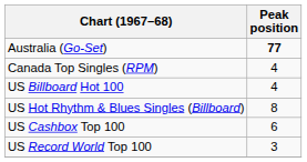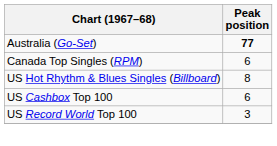 <table class="wikitable sortable">
 <tr>
 <th>Chart (1967–68)</th>
 <th>Peak<br>position</th>
 </tr>
 <tr>
 <td>Australia (<em><a href='#'>Go-Set</a></em>)</td>
 <td style="text-align:center;"><strong>77</strong></td>
 </tr>
 <tr>
 <td>Canada Top Singles (<em><a href='#'>RPM</a></em>)</td>
-<td style="text-align:center;">4</td>
-</tr>
-<tr>
-<td>US <em><a href='#'>Billboard</a></em> <a href='#'>Hot 100</a></td>
-<td style="text-align:center;">4</td>
+<td style="text-align:center;">6</td>
 </tr>
 <tr>
 <td>US <a href='#'>Hot Rhythm & Blues Singles</a> (<em><a href='#'>Billboard</a></em>)</td>
 <td style="text-align:center;">8</td>
 </tr>
 <tr>
 <td>US <em><a href='#'>Cashbox</a></em> Top 100</td>
 <td align="center">6</td>
 </tr>
 <tr>
 <td>US <em><a href='#'>Record World</a></em> Top 100</td>
 <td align="center">3</td>
 </tr>
 <tr>
 </tr>
 </table>
